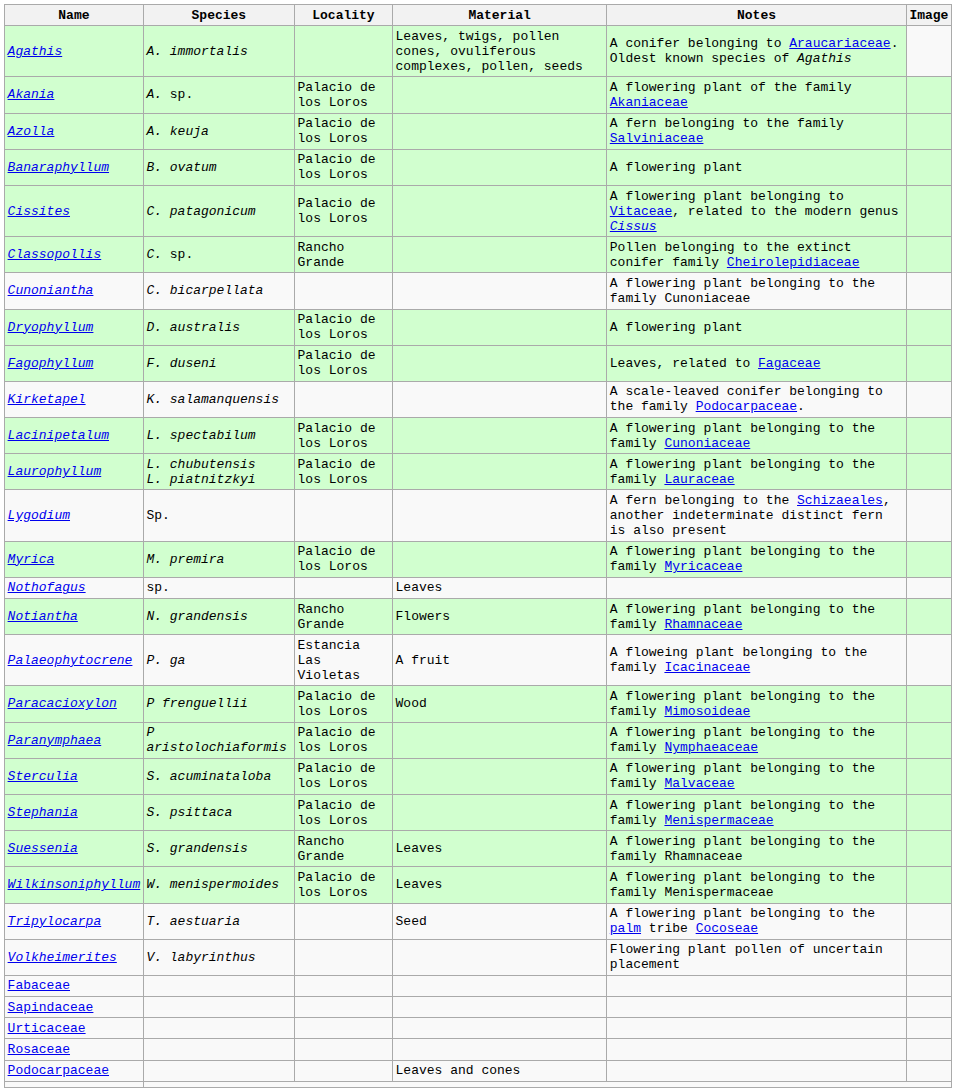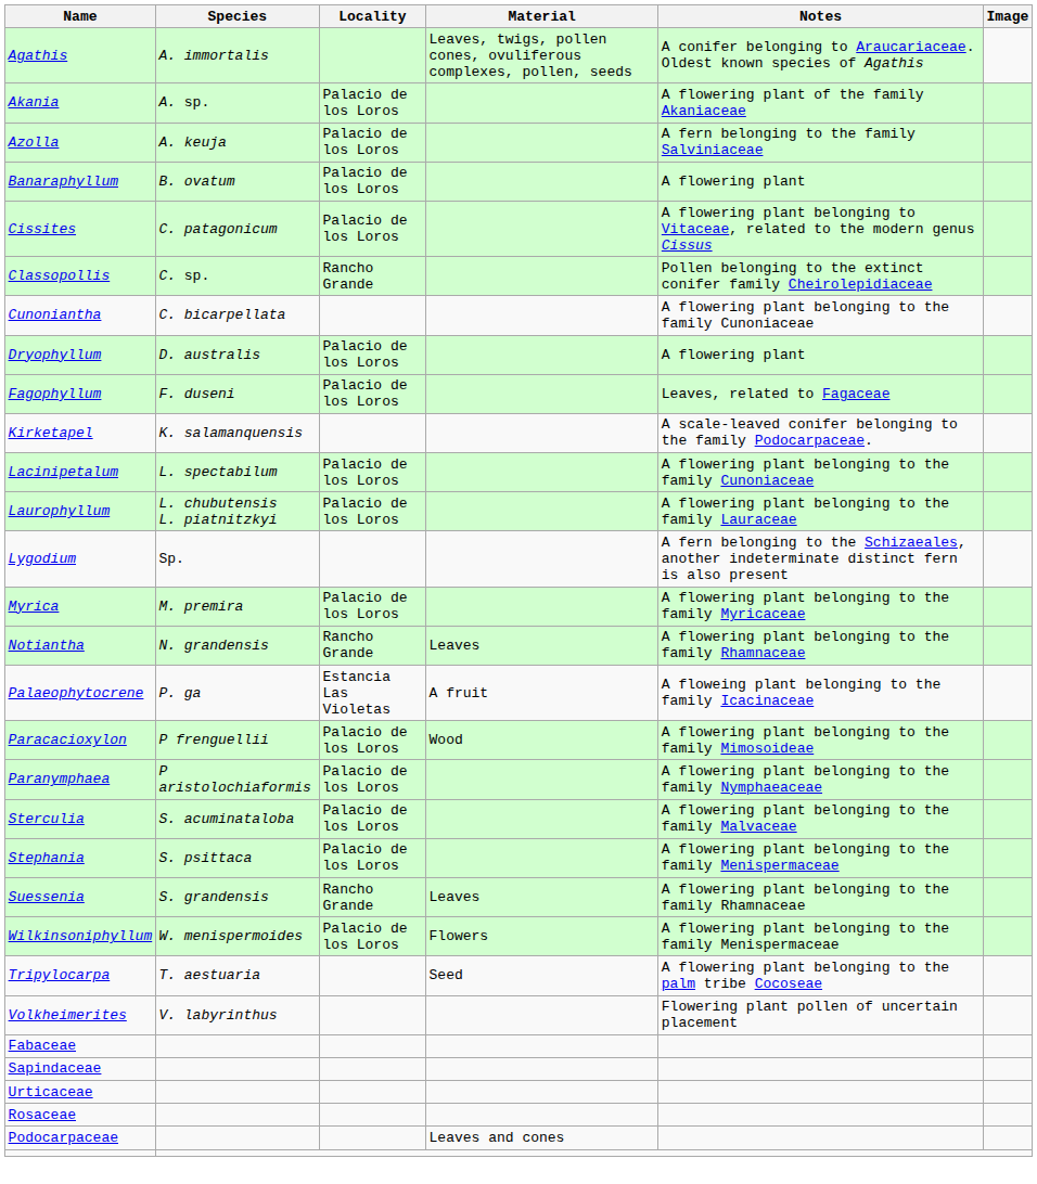 <table class="wikitable" align="center" width="75%">
 <tr>
 <th>Name</th>
 <th>Species</th>
 <th>Locality</th>
 <th>Material</th>
 <th>Notes</th>
 <th>Image</th>
 </tr>
 <tr>
 <td style="background:#D1FFCF;"><em><a href='#'>Agathis</a></em></td>
 <td style="background:#D1FFCF;"><em>A. immortalis</em></td>
 <td style="background:#D1FFCF;"></td>
 <td style="background:#D1FFCF;">Leaves, twigs, pollen cones, ovuliferous complexes, pollen, seeds</td>
 <td style="background:#D1FFCF;">A conifer belonging to <a href='#'>Araucariaceae</a>. Oldest known species of <em>Agathis</em></td>
 </tr>
 <tr>
 <td style="background:#D1FFCF;"><em><a href='#'>Akania</a></em></td>
 <td style="background:#D1FFCF;"><em>A.</em> sp.</td>
 <td style="background:#D1FFCF;">Palacio de los Loros</td>
 <td style="background:#D1FFCF;"></td>
 <td style="background:#D1FFCF;">A flowering plant of the family <a href='#'>Akaniaceae</a></td>
 <td style="background:#D1FFCF;"></td>
 </tr>
 <tr>
 <td style="background:#D1FFCF;"><em><a href='#'>Azolla</a></em></td>
 <td style="background:#D1FFCF;"><em>A. keuja</em></td>
 <td style="background:#D1FFCF;">Palacio de los Loros</td>
 <td style="background:#D1FFCF;"></td>
 <td style="background:#D1FFCF;">A fern belonging to the family <a href='#'>Salviniaceae</a></td>
 <td style="background:#D1FFCF;"></td>
 </tr>
 <tr>
 <td style="background:#D1FFCF;"><em><a href='#'>Banaraphyllum</a></em></td>
 <td style="background:#D1FFCF;"><em>B. ovatum</em></td>
 <td style="background:#D1FFCF;">Palacio de los Loros</td>
 <td style="background:#D1FFCF;"></td>
 <td style="background:#D1FFCF;">A flowering plant</td>
 <td style="background:#D1FFCF;"></td>
 </tr>
 <tr>
 <td style="background:#D1FFCF;"><em><a href='#'>Cissites</a></em></td>
 <td style="background:#D1FFCF;"><em>C. patagonicum</em></td>
 <td style="background:#D1FFCF;">Palacio de los Loros</td>
 <td style="background:#D1FFCF;"></td>
 <td style="background:#D1FFCF;">A flowering plant belonging to <a href='#'>Vitaceae</a>, related to the modern genus <em><a href='#'>Cissus</a></em></td>
 <td style="background:#D1FFCF;"></td>
 </tr>
 <tr>
 <td style="background:#D1FFCF;"><em><a href='#'>Classopollis</a></em></td>
 <td style="background:#D1FFCF;"><em>C.</em> sp.</td>
 <td style="background:#D1FFCF;">Rancho Grande</td>
 <td style="background:#D1FFCF;"></td>
 <td style="background:#D1FFCF;">Pollen belonging to the extinct conifer family <a href='#'>Cheirolepidiaceae</a></td>
 <td style="background:#D1FFCF;"></td>
 </tr>
 <tr>
 <td><em><a href='#'>Cunoniantha</a></em></td>
 <td><em>C. bicarpellata</em></td>
 <td></td>
 <td></td>
 <td>A flowering plant belonging to the family Cunoniaceae</td>
 <td></td>
 </tr>
 <tr>
 <td style="background:#D1FFCF;"><em><a href='#'>Dryophyllum</a></em></td>
 <td style="background:#D1FFCF;"><em>D. australis</em></td>
 <td style="background:#D1FFCF;">Palacio de los Loros</td>
 <td style="background:#D1FFCF;"></td>
 <td style="background:#D1FFCF;">A flowering plant</td>
 <td style="background:#D1FFCF;"></td>
 </tr>
 <tr>
 <td style="background:#D1FFCF;"><em><a href='#'>Fagophyllum</a></em></td>
 <td style="background:#D1FFCF;"><em>F. duseni</em></td>
 <td style="background:#D1FFCF;">Palacio de los Loros</td>
 <td style="background:#D1FFCF;"></td>
 <td style="background:#D1FFCF;">Leaves, related to <a href='#'>Fagaceae</a></td>
 <td style="background:#D1FFCF;"></td>
 </tr>
 <tr>
 <td><em><a href='#'>Kirketapel</a></em></td>
 <td><em>K. salamanquensis</em></td>
 <td></td>
 <td></td>
 <td>A scale-leaved conifer belonging to the family <a href='#'>Podocarpaceae</a>.</td>
 <td></td>
 </tr>
 <tr>
 <td style="background:#D1FFCF;"><em><a href='#'>Lacinipetalum</a></em></td>
 <td style="background:#D1FFCF;"><em>L. spectabilum</em></td>
 <td style="background:#D1FFCF;">Palacio de los Loros</td>
 <td style="background:#D1FFCF;"></td>
 <td style="background:#D1FFCF;">A flowering plant belonging to the family <a href='#'>Cunoniaceae</a></td>
 <td style="background:#D1FFCF;"></td>
 </tr>
 <tr>
 <td style="background:#D1FFCF;"><em><a href='#'>Laurophyllum</a></em></td>
 <td style="background:#D1FFCF;"><em>L. chubutensis</em><br><em>L. piatnitzkyi</em></td>
 <td style="background:#D1FFCF;">Palacio de los Loros</td>
 <td style="background:#D1FFCF;"></td>
 <td style="background:#D1FFCF;">A flowering plant belonging to the family <a href='#'>Lauraceae</a></td>
 <td style="background:#D1FFCF;"></td>
 </tr>
 <tr>
 <td><em><a href='#'>Lygodium</a></em></td>
 <td>Sp.</td>
 <td></td>
 <td></td>
 <td>A fern belonging to the <a href='#'>Schizaeales</a>, another indeterminate distinct fern is also present</td>
 <td></td>
 </tr>
 <tr>
 <td style="background:#D1FFCF;"><em><a href='#'>Myrica</a></em></td>
 <td style="background:#D1FFCF;"><em>M. premira</em></td>
 <td style="background:#D1FFCF;">Palacio de los Loros</td>
 <td style="background:#D1FFCF;"></td>
 <td style="background:#D1FFCF;">A flowering plant belonging to the family <a href='#'>Myricaceae</a></td>
 <td style="background:#D1FFCF;"></td>
 </tr>
 <tr>
-<td><em><a href='#'>Nothofagus</a></em></td>
-<td>sp.</td>
-<td></td>
-<td>Leaves</td>
-<td></td>
-<td></td>
-</tr>
-<tr>
 <td style="background:#D1FFCF;"><em><a href='#'>Notiantha</a></em></td>
 <td style="background:#D1FFCF;"><em>N. grandensis</em></td>
 <td style="background:#D1FFCF;">Rancho Grande</td>
-<td style="background:#D1FFCF;">Flowers</td>
+<td style="background:#D1FFCF;">Leaves</td>
 <td style="background:#D1FFCF;">A flowering plant belonging to the family <a href='#'>Rhamnaceae</a></td>
 <td style="background:#D1FFCF;"></td>
 </tr>
 <tr>
 <td><em><a href='#'>Palaeophytocrene</a></em></td>
 <td><em>P. ga</em></td>
 <td>Estancia Las Violetas</td>
 <td>A fruit</td>
 <td>A floweing plant belonging to the family <a href='#'>Icacinaceae</a></td>
 <td></td>
 </tr>
 <tr>
 <td style="background:#D1FFCF;"><em><a href='#'>Paracacioxylon</a></em></td>
 <td style="background:#D1FFCF;"><em>P frenguellii</em></td>
 <td style="background:#D1FFCF;">Palacio de los Loros</td>
 <td style="background:#D1FFCF;">Wood</td>
 <td style="background:#D1FFCF;">A flowering plant belonging to the family <a href='#'>Mimosoideae</a></td>
 <td style="background:#D1FFCF;"></td>
 </tr>
 <tr>
 <td style="background:#D1FFCF;"><em><a href='#'>Paranymphaea</a></em></td>
 <td style="background:#D1FFCF;"><em>P aristolochiaformis</em></td>
 <td style="background:#D1FFCF;">Palacio de los Loros</td>
 <td style="background:#D1FFCF;"></td>
 <td style="background:#D1FFCF;">A flowering plant belonging to the family <a href='#'>Nymphaeaceae</a></td>
 <td style="background:#D1FFCF;"></td>
 </tr>
 <tr>
 <td style="background:#D1FFCF;"><em><a href='#'>Sterculia</a></em></td>
 <td style="background:#D1FFCF;"><em>S. acuminataloba</em></td>
 <td style="background:#D1FFCF;">Palacio de los Loros</td>
 <td style="background:#D1FFCF;"></td>
 <td style="background:#D1FFCF;">A flowering plant belonging to the family <a href='#'>Malvaceae</a></td>
 <td style="background:#D1FFCF;"></td>
 </tr>
 <tr>
 <td style="background:#D1FFCF;"><em><a href='#'>Stephania</a></em></td>
 <td style="background:#D1FFCF;"><em>S. psittaca</em></td>
 <td style="background:#D1FFCF;">Palacio de los Loros</td>
 <td style="background:#D1FFCF;"></td>
 <td style="background:#D1FFCF;">A flowering plant belonging to the family <a href='#'>Menispermaceae</a></td>
 <td style="background:#D1FFCF;"></td>
 </tr>
 <tr>
 <td style="background:#D1FFCF;"><em><a href='#'>Suessenia</a></em></td>
 <td style="background:#D1FFCF;"><em>S. grandensis</em></td>
 <td style="background:#D1FFCF;">Rancho Grande</td>
 <td style="background:#D1FFCF;">Leaves</td>
 <td style="background:#D1FFCF;">A flowering plant belonging to the family Rhamnaceae</td>
 <td style="background:#D1FFCF;"></td>
 </tr>
 <tr>
 <td style="background:#D1FFCF;"><em><a href='#'>Wilkinsoniphyllum</a></em></td>
 <td style="background:#D1FFCF;"><em> W. menispermoides </em></td>
 <td style="background:#D1FFCF;">Palacio de los Loros</td>
-<td style="background:#D1FFCF;">Leaves</td>
+<td style="background:#D1FFCF;">Flowers</td>
 <td style="background:#D1FFCF;">A flowering plant belonging to the family Menispermaceae</td>
 <td style="background:#D1FFCF;"></td>
 </tr>
 <tr>
 <td><em><a href='#'>Tripylocarpa</a></em></td>
 <td><em>T. aestuaria</em></td>
 <td></td>
 <td>Seed</td>
 <td>A flowering plant belonging to the <a href='#'>palm</a> tribe <a href='#'>Cocoseae</a></td>
 <td></td>
 </tr>
 <tr>
 <td><em><a href='#'>Volkheimerites</a></em></td>
 <td><em>V. labyrinthus</em></td>
 <td></td>
 <td></td>
 <td>Flowering plant pollen of uncertain placement</td>
 <td></td>
 </tr>
 <tr>
 <td><a href='#'>Fabaceae</a><em></em></td>
 <td></td>
 <td></td>
 <td></td>
 <td></td>
 <td></td>
 </tr>
 <tr>
 <td><a href='#'>Sapindaceae</a><em></em></td>
 <td></td>
 <td></td>
 <td></td>
 <td></td>
 <td></td>
 </tr>
 <tr>
 <td><a href='#'>Urticaceae</a><em></em></td>
 <td></td>
 <td></td>
 <td></td>
 <td></td>
 <td></td>
 </tr>
 <tr>
 <td><a href='#'>Rosaceae</a><em></em></td>
 <td></td>
 <td></td>
 <td></td>
 <td></td>
 <td></td>
 </tr>
 <tr>
 <td><a href='#'>Podocarpaceae</a><em></em></td>
 <td></td>
 <td></td>
 <td>Leaves and cones</td>
 <td></td>
 <td></td>
 </tr>
 <tr>
 <td></td>
 </tr>
 </table>
